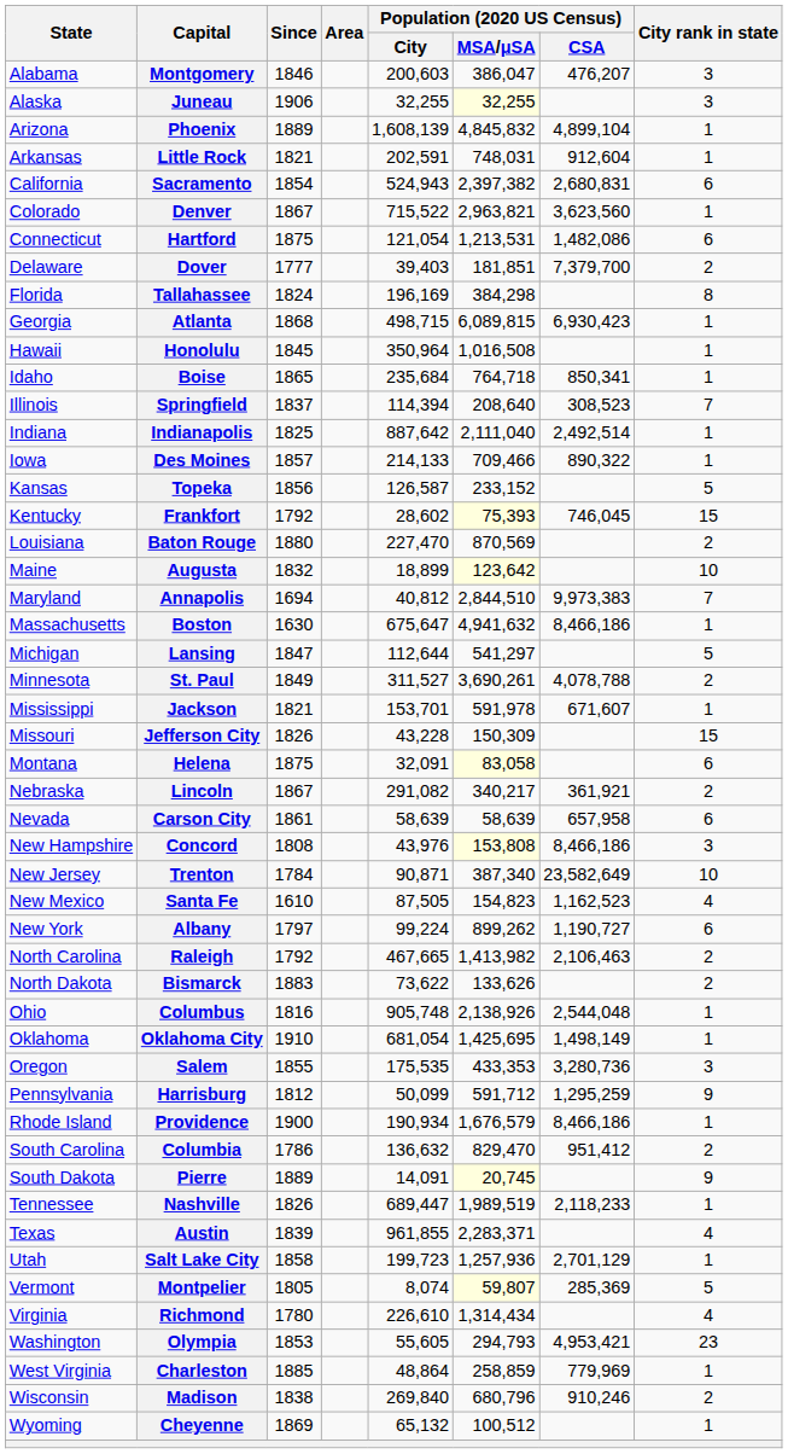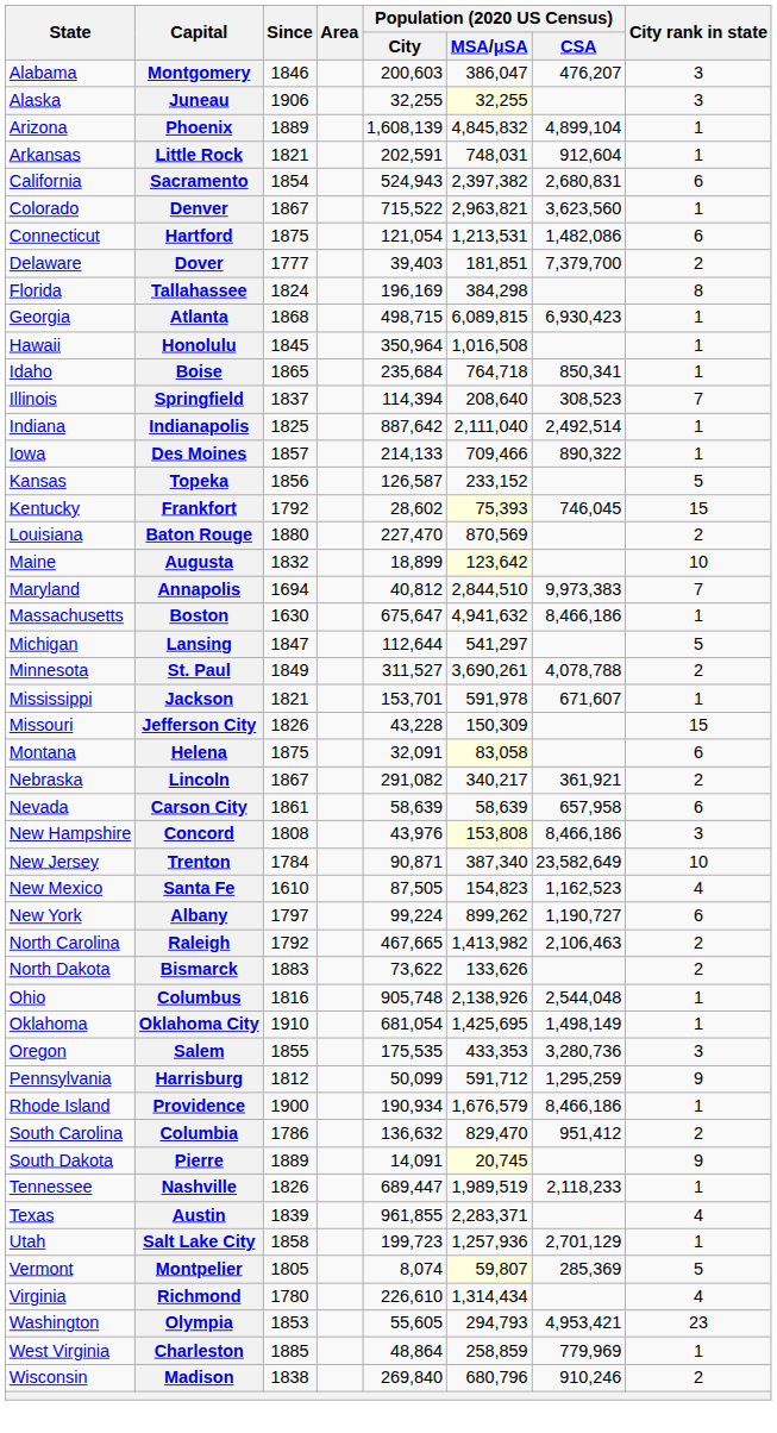 <table class="wikitable plainrowheaders sortable">
 <tr>
 <th rowspan="2" scope="col">State</th>
 <th rowspan="2" scope="col">Capital</th>
 <th rowspan="2" scope="col">Since</th>
 <th rowspan="2" scope="col" data-sort-type="number">Area</th>
 <th colspan="3" scope="col">Population (2020 US Census)</th>
 <th rowspan="2" scope="col">City rank in state</th>
 </tr>
 <tr>
 <th>City</th>
 <th><a href='#'>MSA</a>/<span><a href='#'>μSA</a></span></th>
 <th><a href='#'>CSA</a></th>
 </tr>
 <tr>
 <td><a href='#'>Alabama</a></td>
 <th scope=row><a href='#'>Montgomery</a></th>
 <td align=center>1846</td>
 <td align=right></td>
 <td align=right>200,603</td>
 <td align=right>386,047</td>
 <td align=right>476,207</td>
 <td align=center>3</td>
 </tr>
 <tr>
 <td><a href='#'>Alaska</a></td>
 <th scope=row><a href='#'>Juneau</a></th>
 <td align=center>1906</td>
 <td align=right></td>
 <td align=right>32,255</td>
 <td align=right style="background-color:#FFFFDD;">32,255</td>
 <td align=right></td>
 <td align=center>3</td>
 </tr>
 <tr>
 <td><a href='#'>Arizona</a></td>
 <th scope=row><a href='#'>Phoenix</a></th>
 <td align=center>1889</td>
 <td align=right></td>
 <td align=right>1,608,139</td>
 <td align=right>4,845,832</td>
 <td align=right>4,899,104</td>
 <td align=center>1</td>
 </tr>
 <tr>
 <td><a href='#'>Arkansas</a></td>
 <th scope=row><a href='#'>Little Rock</a></th>
 <td align=center>1821</td>
 <td align=right></td>
 <td align=right>202,591</td>
 <td align=right>748,031</td>
 <td align=right>912,604</td>
 <td align=center>1</td>
 </tr>
 <tr>
 <td><a href='#'>California</a></td>
 <th scope=row><a href='#'>Sacramento</a></th>
 <td align=center>1854</td>
 <td align=right></td>
 <td align=right>524,943</td>
 <td align=right>2,397,382</td>
 <td align=right>2,680,831</td>
 <td align=center>6</td>
 </tr>
 <tr>
 <td><a href='#'>Colorado</a></td>
 <th scope=row><a href='#'>Denver</a></th>
 <td align=center>1867</td>
 <td align=right></td>
 <td align=right>715,522</td>
 <td align=right>2,963,821</td>
 <td align=right>3,623,560</td>
 <td align=center>1</td>
 </tr>
 <tr>
 <td><a href='#'>Connecticut</a></td>
 <th scope=row><a href='#'>Hartford</a></th>
 <td align=center>1875</td>
 <td align=right></td>
 <td align=right>121,054</td>
 <td align=right>1,213,531</td>
 <td align=right>1,482,086</td>
 <td align=center>6</td>
 </tr>
 <tr>
 <td><a href='#'>Delaware</a></td>
 <th scope=row><a href='#'>Dover</a></th>
 <td align=center>1777</td>
 <td align=right></td>
 <td align=right>39,403</td>
 <td align=right>181,851</td>
 <td align=right>7,379,700</td>
 <td align=center>2</td>
 </tr>
 <tr>
 <td><a href='#'>Florida</a></td>
 <th scope=row><a href='#'>Tallahassee</a></th>
 <td align=center>1824</td>
 <td align=right></td>
 <td align=right>196,169</td>
 <td align=right>384,298</td>
 <td align=right></td>
 <td align=center>8</td>
 </tr>
 <tr>
 <td><a href='#'>Georgia</a></td>
 <th scope=row><a href='#'>Atlanta</a></th>
 <td align=center>1868</td>
 <td align=right></td>
 <td align=right>498,715</td>
 <td align=right>6,089,815</td>
 <td align=right>6,930,423</td>
 <td align=center>1</td>
 </tr>
 <tr>
 <td><a href='#'>Hawaii</a></td>
 <th scope=row><a href='#'>Honolulu</a></th>
 <td align=center>1845</td>
 <td align=right></td>
 <td align=right>350,964</td>
 <td align=right>1,016,508</td>
 <td align=right></td>
 <td align=center>1</td>
 </tr>
 <tr>
 <td><a href='#'>Idaho</a></td>
 <th scope=row><a href='#'>Boise</a></th>
 <td align=center>1865</td>
 <td align=right></td>
 <td align=right>235,684</td>
 <td align=right>764,718</td>
 <td align=right>850,341</td>
 <td align=center>1</td>
 </tr>
 <tr>
 <td><a href='#'>Illinois</a></td>
 <th scope=row><a href='#'>Springfield</a></th>
 <td align=center>1837</td>
 <td align=right></td>
 <td align=right>114,394</td>
 <td align=right>208,640</td>
 <td align=right>308,523</td>
 <td align=center>7</td>
 </tr>
 <tr>
 <td><a href='#'>Indiana</a></td>
 <th scope=row><a href='#'>Indianapolis</a></th>
 <td align=center>1825</td>
 <td align=right></td>
 <td align=right>887,642</td>
 <td align=right>2,111,040</td>
 <td align=right>2,492,514</td>
 <td align=center>1</td>
 </tr>
 <tr>
 <td><a href='#'>Iowa</a></td>
 <th scope=row><a href='#'>Des Moines</a></th>
 <td align=center>1857</td>
 <td align=right></td>
 <td align=right>214,133</td>
 <td align=right>709,466</td>
 <td align=right>890,322</td>
 <td align=center>1</td>
 </tr>
 <tr>
 <td><a href='#'>Kansas</a></td>
 <th scope=row><a href='#'>Topeka</a></th>
 <td align=center>1856</td>
 <td align=right></td>
 <td align=right>126,587</td>
 <td align=right>233,152</td>
 <td align=right></td>
 <td align=center>5</td>
 </tr>
 <tr>
 <td><a href='#'>Kentucky</a></td>
 <th scope=row><a href='#'>Frankfort</a></th>
 <td align=center>1792</td>
 <td align=right></td>
 <td align=right>28,602</td>
 <td align=right style="background-color:#FFFFDD;">75,393</td>
 <td align=right>746,045</td>
 <td align=center>15</td>
 </tr>
 <tr>
 <td><a href='#'>Louisiana</a></td>
 <th scope=row><a href='#'>Baton Rouge</a></th>
 <td align=center>1880</td>
 <td align=right></td>
 <td align=right>227,470</td>
 <td align=right>870,569</td>
 <td align=right></td>
 <td align=center>2</td>
 </tr>
 <tr>
 <td><a href='#'>Maine</a></td>
 <th scope=row><a href='#'>Augusta</a></th>
 <td align=center>1832</td>
 <td align=right></td>
 <td align=right>18,899</td>
 <td align=right style="background-color:#FFFFDD;">123,642</td>
 <td align=right></td>
 <td align=center>10</td>
 </tr>
 <tr>
 <td><a href='#'>Maryland</a></td>
 <th scope=row><a href='#'>Annapolis</a></th>
 <td align=center>1694</td>
 <td align=right></td>
 <td align=right>40,812</td>
 <td align=right>2,844,510</td>
 <td align=right>9,973,383</td>
 <td align=center>7</td>
 </tr>
 <tr>
 <td><a href='#'>Massachusetts</a></td>
 <th scope=row><a href='#'>Boston</a></th>
 <td align=center>1630</td>
 <td align=right></td>
 <td align=right>675,647</td>
 <td align=right>4,941,632</td>
 <td align=right>8,466,186</td>
 <td align=center>1</td>
 </tr>
 <tr>
 <td><a href='#'>Michigan</a></td>
 <th scope=row><a href='#'>Lansing</a></th>
 <td align=center>1847</td>
 <td align=right></td>
 <td align=right>112,644</td>
 <td align=right>541,297</td>
 <td align=right></td>
 <td align=center>5</td>
 </tr>
 <tr>
 <td><a href='#'>Minnesota</a></td>
 <th scope=row><a href='#'>St. Paul</a></th>
 <td align=center>1849</td>
 <td align=right></td>
 <td align=right>311,527</td>
 <td align=right>3,690,261</td>
 <td align=right>4,078,788</td>
 <td align=center>2</td>
 </tr>
 <tr>
 <td><a href='#'>Mississippi</a></td>
 <th scope=row><a href='#'>Jackson</a></th>
 <td align=center>1821</td>
 <td align=right></td>
 <td align=right>153,701</td>
 <td align=right>591,978</td>
 <td align=right>671,607</td>
 <td align=center>1</td>
 </tr>
 <tr>
 <td><a href='#'>Missouri</a></td>
 <th scope=row><a href='#'>Jefferson City</a></th>
 <td align=center>1826</td>
 <td align=right></td>
 <td align=right>43,228</td>
 <td align=right>150,309</td>
 <td align=right></td>
 <td align=center>15</td>
 </tr>
 <tr>
 <td><a href='#'>Montana</a></td>
 <th scope=row><a href='#'>Helena</a></th>
 <td align=center>1875</td>
 <td align=right></td>
 <td align=right>32,091</td>
 <td align=right style="background-color:#FFFFDD;">83,058</td>
 <td align=right></td>
 <td align=center>6</td>
 </tr>
 <tr>
 <td><a href='#'>Nebraska</a></td>
 <th scope=row><a href='#'>Lincoln</a></th>
 <td align=center>1867</td>
 <td align=right></td>
 <td align=right>291,082</td>
 <td align=right>340,217</td>
 <td align=right>361,921</td>
 <td align=center>2</td>
 </tr>
 <tr>
 <td><a href='#'>Nevada</a></td>
 <th scope=row><a href='#'>Carson City</a></th>
 <td align=center>1861</td>
 <td align=right></td>
 <td align=right>58,639</td>
 <td align=right>58,639</td>
 <td align=right>657,958</td>
 <td align=center>6</td>
 </tr>
 <tr>
 <td><a href='#'>New Hampshire</a></td>
 <th scope=row><a href='#'>Concord</a></th>
 <td align=center>1808</td>
 <td align=right></td>
 <td align=right>43,976</td>
 <td align=right style="background-color:#FFFFDD;">153,808</td>
 <td align=right>8,466,186</td>
 <td align=center>3</td>
 </tr>
 <tr>
 <td><a href='#'>New Jersey</a></td>
 <th scope=row><a href='#'>Trenton</a></th>
 <td align=center>1784</td>
 <td align=right></td>
 <td align=right>90,871</td>
 <td align=right>387,340</td>
 <td align=right>23,582,649</td>
 <td align=center>10</td>
 </tr>
 <tr>
 <td><a href='#'>New Mexico</a></td>
 <th scope=row><a href='#'>Santa Fe</a></th>
 <td align=center>1610</td>
 <td align=right></td>
 <td align=right>87,505</td>
 <td align=right>154,823</td>
 <td align=right>1,162,523</td>
 <td align=center>4</td>
 </tr>
 <tr>
 <td><a href='#'>New York</a></td>
 <th scope=row><a href='#'>Albany</a></th>
 <td align=center>1797</td>
 <td align=right></td>
 <td align=right>99,224</td>
 <td align=right>899,262</td>
 <td align=right>1,190,727</td>
 <td align=center>6</td>
 </tr>
 <tr>
 <td><a href='#'>North Carolina</a></td>
 <th scope=row><a href='#'>Raleigh</a></th>
 <td align=center>1792</td>
 <td align=right></td>
 <td align=right>467,665</td>
 <td align=right>1,413,982</td>
 <td align=right>2,106,463</td>
 <td align=center>2</td>
 </tr>
 <tr>
 <td><a href='#'>North Dakota</a></td>
 <th scope=row><a href='#'>Bismarck</a></th>
 <td align=center>1883</td>
 <td align=right></td>
 <td align=right>73,622</td>
 <td align=right>133,626</td>
 <td align=right></td>
 <td align=center>2</td>
 </tr>
 <tr>
 <td><a href='#'>Ohio</a></td>
 <th scope=row><a href='#'>Columbus</a></th>
 <td align=center>1816</td>
 <td align=right></td>
 <td align=right>905,748</td>
 <td align=right>2,138,926</td>
 <td align=right>2,544,048</td>
 <td align=center>1</td>
 </tr>
 <tr>
 <td><a href='#'>Oklahoma</a></td>
 <th scope=row><a href='#'>Oklahoma City</a></th>
 <td align=center>1910</td>
 <td align=right></td>
 <td align=right>681,054</td>
 <td align=right>1,425,695</td>
 <td align=right>1,498,149</td>
 <td align=center>1</td>
 </tr>
 <tr>
 <td><a href='#'>Oregon</a></td>
 <th scope=row><a href='#'>Salem</a></th>
 <td align=center>1855</td>
 <td align=right></td>
 <td align=right>175,535</td>
 <td align=right>433,353</td>
 <td align=right>3,280,736</td>
 <td align=center>3</td>
 </tr>
 <tr>
 <td><a href='#'>Pennsylvania</a></td>
 <th scope=row><a href='#'>Harrisburg</a></th>
 <td align=center>1812</td>
 <td align=right></td>
 <td align=right>50,099</td>
 <td align=right>591,712</td>
 <td align=right>1,295,259</td>
 <td align=center>9</td>
 </tr>
 <tr>
 <td><a href='#'>Rhode Island</a></td>
 <th scope=row><a href='#'>Providence</a></th>
 <td align=center>1900</td>
 <td align=right></td>
 <td align=right>190,934</td>
 <td align=right>1,676,579</td>
 <td align=right>8,466,186</td>
 <td align=center>1</td>
 </tr>
 <tr>
 <td><a href='#'>South Carolina</a></td>
 <th scope=row><a href='#'>Columbia</a></th>
 <td align=center>1786</td>
 <td align=right></td>
 <td align=right>136,632</td>
 <td align=right>829,470</td>
 <td align=right>951,412</td>
 <td align=center>2</td>
 </tr>
 <tr>
 <td><a href='#'>South Dakota</a></td>
 <th scope=row><a href='#'>Pierre</a></th>
 <td align=center>1889</td>
 <td align=right></td>
 <td align=right>14,091</td>
 <td align=right style="background-color:#FFFFDD;">20,745</td>
 <td align=right></td>
 <td align=center>9</td>
 </tr>
 <tr>
 <td><a href='#'>Tennessee</a></td>
 <th scope=row><a href='#'>Nashville</a></th>
 <td align=center>1826</td>
 <td align=right></td>
 <td align=right>689,447</td>
 <td align=right>1,989,519</td>
 <td align=right>2,118,233</td>
 <td align=center>1</td>
 </tr>
 <tr>
 <td><a href='#'>Texas</a></td>
 <th scope=row><a href='#'>Austin</a></th>
 <td align=center>1839</td>
 <td align=right></td>
 <td align=right>961,855</td>
 <td align=right>2,283,371</td>
 <td align=right></td>
 <td align=center>4</td>
 </tr>
 <tr>
 <td><a href='#'>Utah</a></td>
 <th scope=row><a href='#'>Salt Lake City</a></th>
 <td align=center>1858</td>
 <td align=right></td>
 <td align=right>199,723</td>
 <td align=right>1,257,936</td>
 <td align=right>2,701,129</td>
 <td align=center>1</td>
 </tr>
 <tr>
 <td><a href='#'>Vermont</a></td>
 <th scope=row><a href='#'>Montpelier</a></th>
 <td align=center>1805</td>
 <td align=right></td>
 <td align=right>8,074</td>
 <td align=right style="background-color:#FFFFDD;">59,807</td>
 <td align=right>285,369</td>
 <td align=center>5</td>
 </tr>
 <tr>
 <td><a href='#'>Virginia</a></td>
 <th scope=row><a href='#'>Richmond</a></th>
 <td align=center>1780</td>
 <td align=right></td>
 <td align=right>226,610</td>
 <td align=right>1,314,434</td>
 <td align=right></td>
 <td align=center>4</td>
 </tr>
 <tr>
 <td><a href='#'>Washington</a></td>
 <th scope=row><a href='#'>Olympia</a></th>
 <td align=center>1853</td>
 <td align=right></td>
 <td align=right>55,605</td>
 <td align=right>294,793</td>
 <td align=right>4,953,421</td>
 <td align=center>23</td>
 </tr>
 <tr>
 <td><a href='#'>West Virginia</a></td>
 <th scope=row><a href='#'>Charleston</a></th>
 <td align=center>1885</td>
 <td align=right></td>
 <td align=right>48,864</td>
 <td align=right>258,859</td>
 <td align=right>779,969</td>
 <td align=center>1</td>
 </tr>
 <tr>
 <td><a href='#'>Wisconsin</a></td>
 <th scope=row><a href='#'>Madison</a></th>
 <td align=center>1838</td>
 <td align=right></td>
 <td align=right>269,840</td>
 <td align=right>680,796</td>
 <td align=right>910,246</td>
 <td align=center>2</td>
 </tr>
 <tr>
-<td><a href='#'>Wyoming</a></td>
-<th scope=row><a href='#'>Cheyenne</a></th>
-<td align=center>1869</td>
-<td align=right></td>
-<td align=right>65,132</td>
-<td align=right>100,512</td>
-<td align=right></td>
-<td align=center>1</td>
-</tr>
-<tr>
 <th colspan="8"></th>
 </tr>
 </table>
